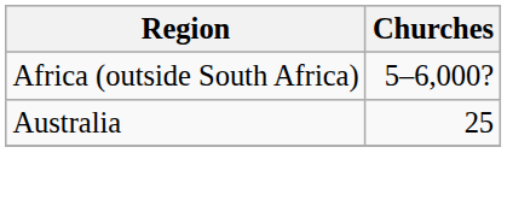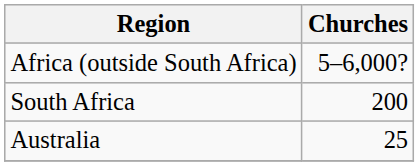 <table class="wikitable floatright">
 <tr>
 <th>Region</th>
 <th>Churches</th>
 </tr>
 <tr>
 <td>Africa (outside South Africa)</td>
 <td align=right>5–6,000?</td>
 </tr>
 <tr>
+<td>South Africa</td>
+<td align=right>200</td>
+</tr>
+<tr>
 <td>Australia</td>
 <td align=right>25</td>
 </tr>
 <tr>
 </tr>
 </table>
